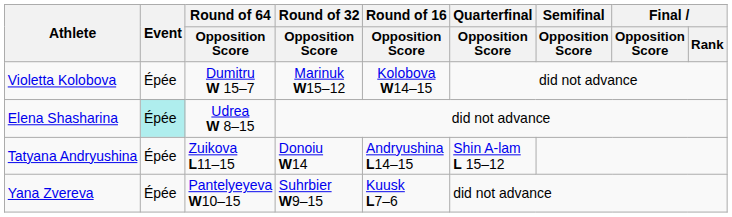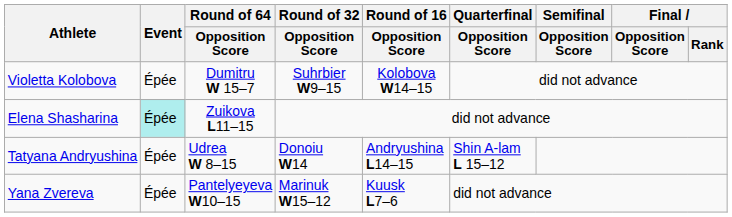 <table class="wikitable" style="font-size:90%">
 <tr>
 <th rowspan=2>Athlete</th>
 <th rowspan=2>Event</th>
 <th>Round of 64</th>
 <th>Round of 32</th>
 <th>Round of 16</th>
 <th>Quarterfinal</th>
 <th>Semifinal</th>
 <th colspan=2>Final / </th>
 </tr>
 <tr style="font-size:95%">
 <th>Opposition<br>Score</th>
 <th>Opposition<br>Score</th>
 <th>Opposition<br>Score</th>
 <th>Opposition<br>Score</th>
 <th>Opposition<br>Score</th>
 <th>Opposition<br>Score</th>
 <th>Rank</th>
 </tr>
 <tr align=center>
 <td align=left><a href='#'>Violetta Kolobova</a></td>
 <td align=left>Épée</td>
 <td> <a href='#'>Dumitru</a><br><strong>W</strong> 15–7</td>
-<td> <a href='#'>Marinuk</a><br><strong>W</strong>15–12</td>
+<td> <a href='#'>Suhrbier</a><br><strong>W</strong>9–15</td>
 <td> <a href='#'>Kolobova</a><br><strong>W</strong>14–15</td>
 <td colspan=4>did not advance</td>
 </tr>
 <tr align=center>
 <td align=left><a href='#'>Elena Shasharina</a></td>
 <td align=left style="background: paleturquoise;">Épée</td>
-<td> <a href='#'>Udrea</a><br><strong>W</strong> 8–15</td>
+<td> <a href='#'>Zuikova</a><br><strong>L</strong>11–15</td>
 <td colspan=6>did not advance</td>
 </tr>
 <tr align=center|>
 <td align=left><a href='#'>Tatyana Andryushina</a></td>
 <td Align=left>Épée</td>
-<td> <a href='#'>Zuikova</a><br><strong>L</strong>11–15</td>
+<td> <a href='#'>Udrea</a><br><strong>W</strong> 8–15</td>
 <td> <a href='#'>Donoiu</a><br><strong>W</strong>14</td>
 <td><a href='#'>Andryushina</a><br><strong>L</strong>14–15</td>
 <td> <a href='#'>Shin A-lam</a><br><strong>L</strong> 15–12</td>
 </tr>
 <tr align=center|>
 <td align=left><a href='#'>Yana Zvereva</a></td>
 <td Align=left>Épée</td>
 <td> <a href='#'>Pantelyeyeva</a><br><strong>W</strong>10–15</td>
-<td> <a href='#'>Suhrbier</a><br><strong>W</strong>9–15</td>
+<td> <a href='#'>Marinuk</a><br><strong>W</strong>15–12</td>
 <td> <a href='#'>Kuusk</a><br><strong>L</strong>7–6</td>
 <td colspan=6>did not advance</td>
 </tr>
 </table>
